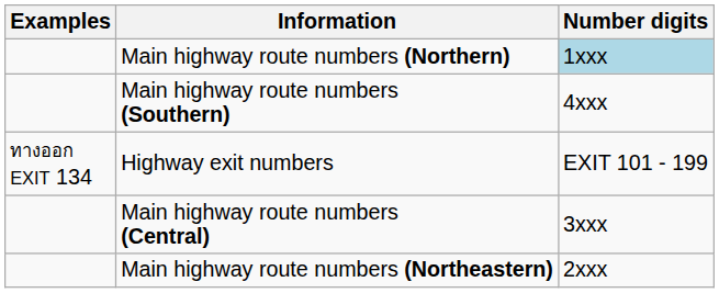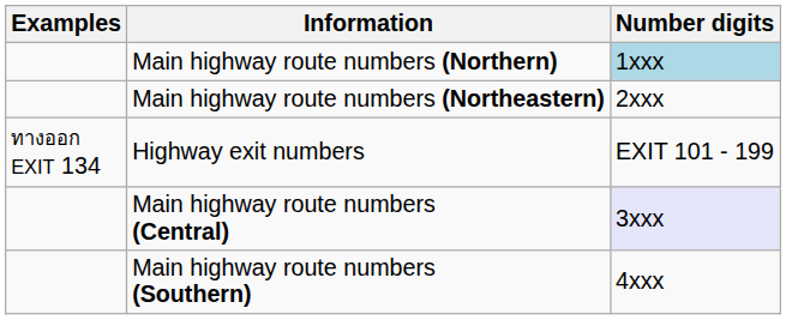 <table class="wikitable">
 <tr>
 <th>Examples</th>
 <th>Information</th>
 <th>Number digits</th>
 </tr>
 <tr>
 <td></td>
 <td>Main highway route numbers <strong>(Northern)</strong></td>
 <td style="background: lightblue;">1xxx</td>
 </tr>
 <tr>
 <td></td>
-<td>Main highway route numbers<br><strong>(Southern)</strong></td>
-<td>4xxx</td>
+<td>Main highway route numbers <strong>(Northeastern)</strong></td>
+<td>2xxx</td>
 </tr>
 <tr>
 <td><span><small>ทางออก</small><br><small>EXIT</small> 134 </span></td>
 <td>Highway exit numbers</td>
 <td>EXIT 101 - 199</td>
 </tr>
 <tr>
 <td></td>
 <td>Main highway route numbers<br><strong>(Central)</strong></td>
-<td>3xxx</td>
+<td style="background: lavender;">3xxx</td>
 </tr>
 <tr>
 <td></td>
-<td>Main highway route numbers <strong>(Northeastern)</strong></td>
-<td>2xxx</td>
+<td>Main highway route numbers<br><strong>(Southern)</strong></td>
+<td>4xxx</td>
 </tr>
 </table>
